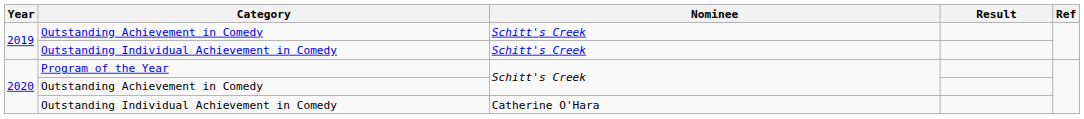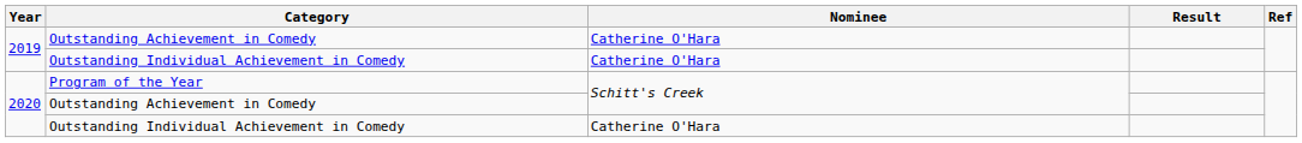 <table class="wikitable">
 <tr>
 <th width="3%">Year</th>
 <th width="40%">Category</th>
 <th width="40%">Nominee</th>
 <th width="10%">Result</th>
 <th width="2%">Ref</th>
 </tr>
 <tr>
 <td rowspan="2"><a href='#'>2019</a></td>
 <td><a href='#'>Outstanding Achievement in Comedy</a></td>
-<td><em><a href='#'>Schitt's Creek</a></em></td>
+<td><a href='#'>Catherine O'Hara</a></td>
 <td></td>
 <td rowspan="2"></td>
 </tr>
 <tr>
 <td><a href='#'>Outstanding Individual Achievement in Comedy</a></td>
-<td><em><a href='#'>Schitt's Creek</a></em></td>
+<td><a href='#'>Catherine O'Hara</a></td>
 <td></td>
 </tr>
 <tr>
 <td rowspan="3"><a href='#'>2020</a></td>
 <td><a href='#'>Program of the Year</a></td>
 <td rowspan="2"><em>Schitt's Creek</em></td>
 <td></td>
 <td rowspan="3"></td>
 </tr>
 <tr>
 <td>Outstanding Achievement in Comedy</td>
 <td></td>
 </tr>
 <tr>
 <td>Outstanding Individual Achievement in Comedy</td>
 <td>Catherine O'Hara</td>
 <td></td>
 </tr>
 </table>
